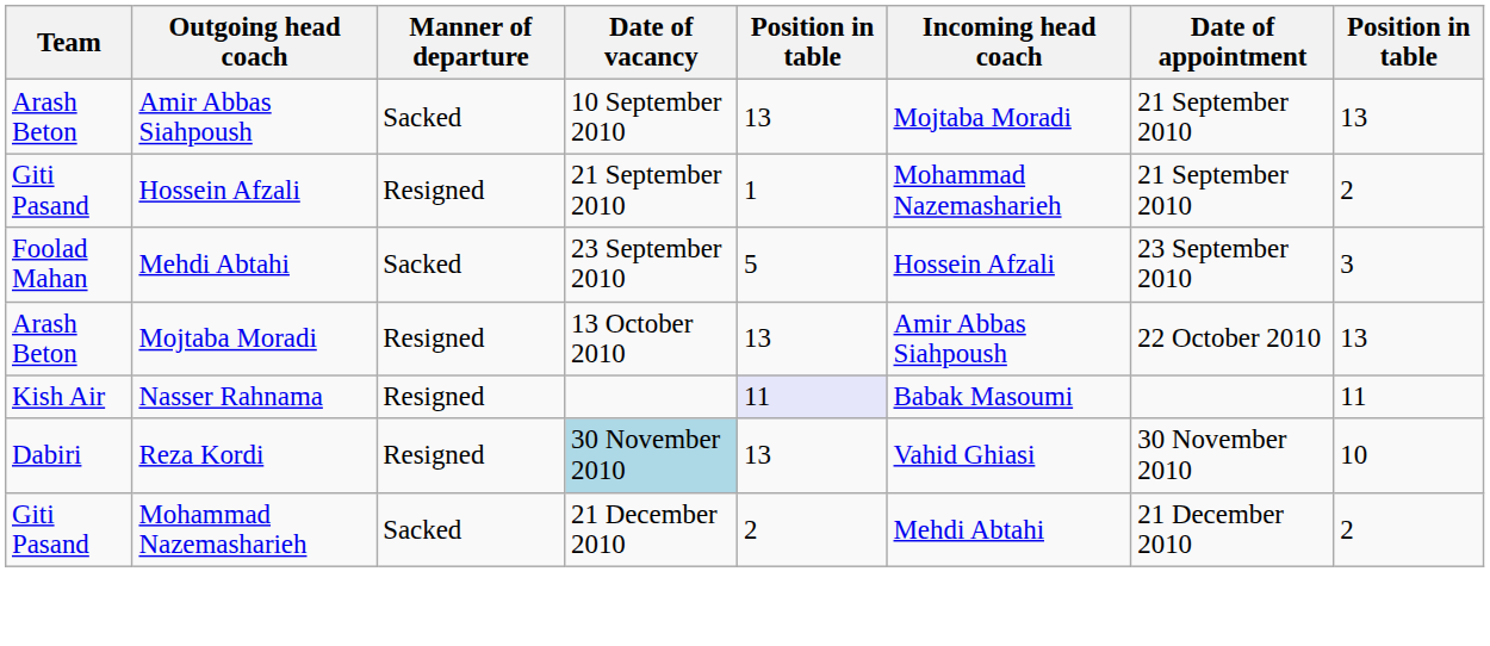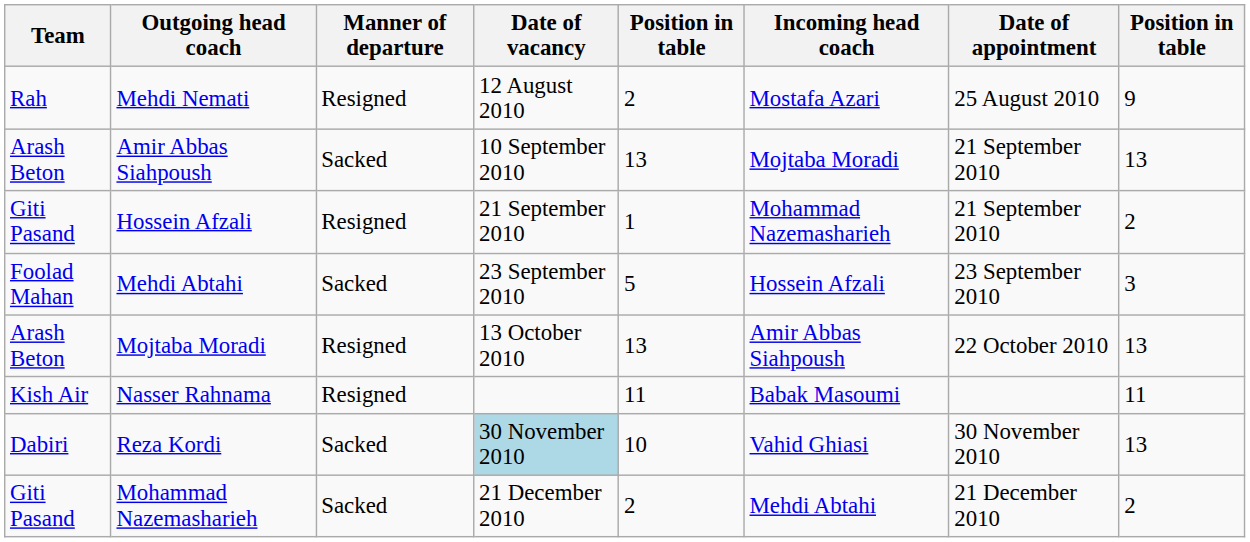 <table class="wikitable sortable">
 <tr>
 <th>Team</th>
 <th>Outgoing head coach</th>
 <th>Manner of departure</th>
 <th>Date of vacancy</th>
 <th>Position in table</th>
 <th>Incoming head coach</th>
 <th>Date of appointment</th>
 <th>Position in table</th>
+</tr>
+<tr>
+<td><a href='#'>Rah</a></td>
+<td> <a href='#'>Mehdi Nemati</a></td>
+<td>Resigned</td>
+<td>12 August 2010</td>
+<td>2</td>
+<td> <a href='#'>Mostafa Azari</a></td>
+<td>25 August 2010</td>
+<td>9</td>
 </tr>
 <tr>
 <td><a href='#'>Arash Beton</a></td>
 <td> <a href='#'>Amir Abbas Siahpoush</a></td>
 <td>Sacked</td>
 <td>10 September 2010</td>
 <td>13</td>
 <td> <a href='#'>Mojtaba Moradi</a></td>
 <td>21 September 2010</td>
 <td>13</td>
 </tr>
 <tr>
 <td><a href='#'>Giti Pasand</a></td>
 <td> <a href='#'>Hossein Afzali</a></td>
 <td>Resigned</td>
 <td>21 September 2010</td>
 <td>1</td>
 <td> <a href='#'>Mohammad Nazemasharieh</a></td>
 <td>21 September 2010</td>
 <td>2</td>
 </tr>
 <tr>
 <td><a href='#'>Foolad Mahan</a></td>
 <td> <a href='#'>Mehdi Abtahi</a></td>
 <td>Sacked</td>
 <td>23 September 2010</td>
 <td>5</td>
 <td> <a href='#'>Hossein Afzali</a></td>
 <td>23 September 2010</td>
 <td>3</td>
 </tr>
 <tr>
 <td><a href='#'>Arash Beton</a></td>
 <td> <a href='#'>Mojtaba Moradi</a></td>
 <td>Resigned</td>
 <td>13 October 2010</td>
 <td>13</td>
 <td> <a href='#'>Amir Abbas Siahpoush</a></td>
 <td>22 October 2010</td>
 <td>13</td>
 </tr>
 <tr>
 <td><a href='#'>Kish Air</a></td>
 <td> <a href='#'>Nasser Rahnama</a></td>
 <td>Resigned</td>
 <td></td>
-<td style="background: lavender;">11</td>
+<td>11</td>
 <td> <a href='#'>Babak Masoumi</a></td>
 <td></td>
 <td>11</td>
 </tr>
 <tr>
 <td><a href='#'>Dabiri</a></td>
 <td> <a href='#'>Reza Kordi</a></td>
-<td>Resigned</td>
+<td>Sacked</td>
 <td style="background: lightblue;">30 November 2010</td>
-<td>13</td>
+<td>10</td>
 <td> <a href='#'>Vahid Ghiasi</a></td>
 <td>30 November 2010</td>
-<td>10</td>
+<td>13</td>
 </tr>
 <tr>
 <td><a href='#'>Giti Pasand</a></td>
 <td> <a href='#'>Mohammad Nazemasharieh</a></td>
 <td>Sacked</td>
 <td>21 December 2010</td>
 <td>2</td>
 <td> <a href='#'>Mehdi Abtahi</a></td>
 <td>21 December 2010</td>
 <td>2</td>
 </tr>
 </table>
